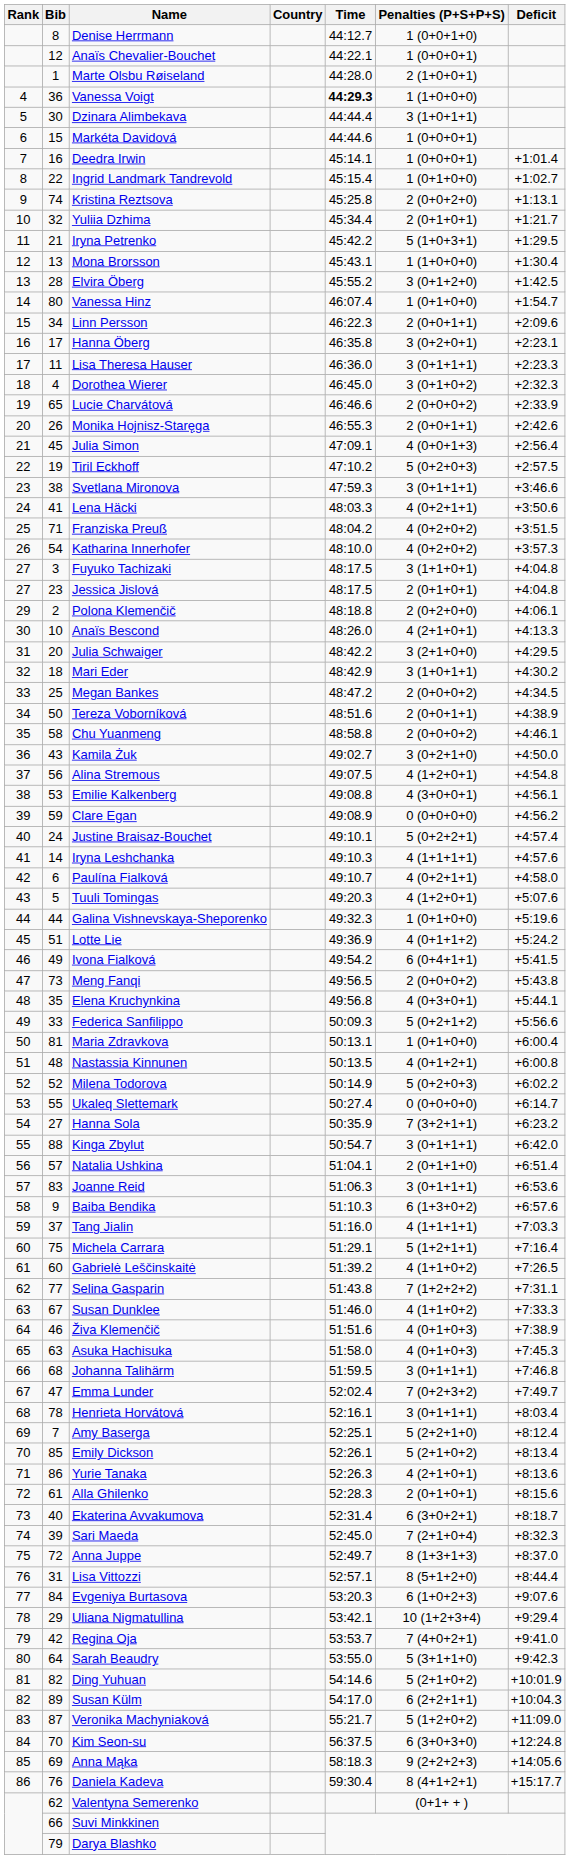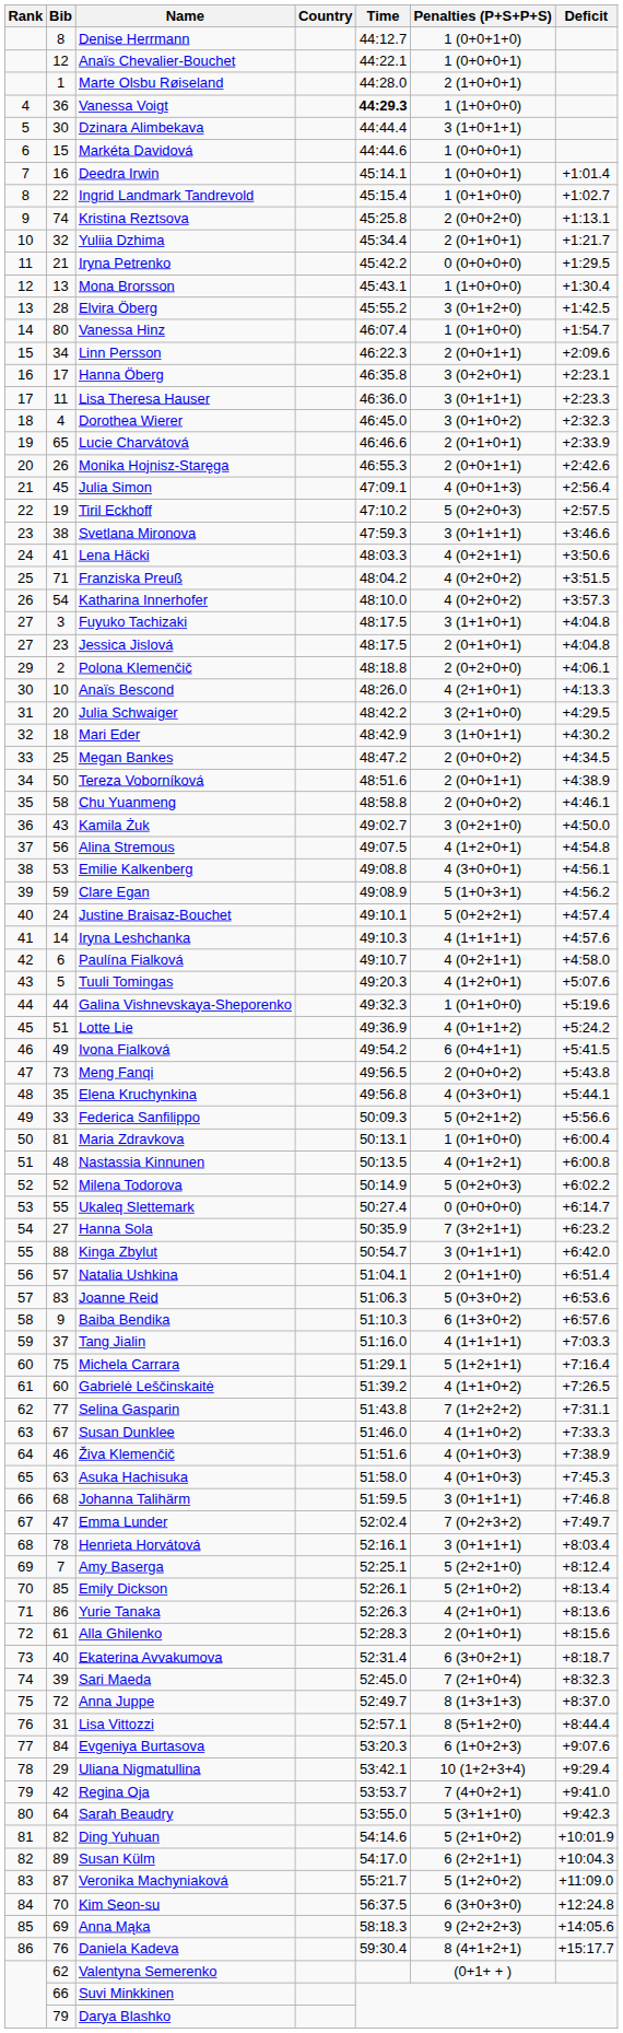 <table class="wikitable sortable" style="text-align:center">
 <tr>
 <th>Rank</th>
 <th>Bib</th>
 <th>Name</th>
 <th>Country</th>
 <th>Time</th>
 <th>Penalties (P+S+P+S)</th>
 <th>Deficit</th>
 </tr>
 <tr>
 <td></td>
 <td>8</td>
 <td align=left><a href='#'>Denise Herrmann</a></td>
 <td align=left></td>
 <td>44:12.7</td>
 <td>1 (0+0+1+0)</td>
 <td></td>
 </tr>
 <tr>
 <td></td>
 <td>12</td>
 <td align=left><a href='#'>Anaïs Chevalier-Bouchet</a></td>
 <td align=left></td>
 <td>44:22.1</td>
 <td>1 (0+0+0+1)</td>
 <td></td>
 </tr>
 <tr>
 <td></td>
 <td>1</td>
 <td align=left><a href='#'>Marte Olsbu Røiseland</a></td>
 <td align=left></td>
 <td>44:28.0</td>
 <td>2 (1+0+0+1)</td>
 <td></td>
 </tr>
 <tr>
 <td>4</td>
 <td>36</td>
 <td align=left><a href='#'>Vanessa Voigt</a></td>
 <td align=left></td>
 <td><strong>44:29.3</strong></td>
 <td>1 (1+0+0+0)</td>
 <td></td>
 </tr>
 <tr>
 <td>5</td>
 <td>30</td>
 <td align=left><a href='#'>Dzinara Alimbekava</a></td>
 <td align=left></td>
 <td>44:44.4</td>
 <td>3 (1+0+1+1)</td>
 <td></td>
 </tr>
 <tr>
 <td>6</td>
 <td>15</td>
 <td align=left><a href='#'>Markéta Davidová</a></td>
 <td align=left></td>
 <td>44:44.6</td>
 <td>1 (0+0+0+1)</td>
 <td></td>
 </tr>
 <tr>
 <td>7</td>
 <td>16</td>
 <td align=left><a href='#'>Deedra Irwin</a></td>
 <td align=left></td>
 <td>45:14.1</td>
 <td>1 (0+0+0+1)</td>
 <td>+1:01.4</td>
 </tr>
 <tr>
 <td>8</td>
 <td>22</td>
 <td align=left><a href='#'>Ingrid Landmark Tandrevold</a></td>
 <td align=left></td>
 <td>45:15.4</td>
 <td>1 (0+1+0+0)</td>
 <td>+1:02.7</td>
 </tr>
 <tr>
 <td>9</td>
 <td>74</td>
 <td align=left><a href='#'>Kristina Reztsova</a></td>
 <td align=left></td>
 <td>45:25.8</td>
 <td>2 (0+0+2+0)</td>
 <td>+1:13.1</td>
 </tr>
 <tr>
 <td>10</td>
 <td>32</td>
 <td align=left><a href='#'>Yuliia Dzhima</a></td>
 <td align=left></td>
 <td>45:34.4</td>
 <td>2 (0+1+0+1)</td>
 <td>+1:21.7</td>
 </tr>
 <tr>
 <td>11</td>
 <td>21</td>
 <td align=left><a href='#'>Iryna Petrenko</a></td>
 <td align=left></td>
 <td>45:42.2</td>
-<td>5 (1+0+3+1)</td>
+<td>0 (0+0+0+0)</td>
 <td>+1:29.5</td>
 </tr>
 <tr>
 <td>12</td>
 <td>13</td>
 <td align=left><a href='#'>Mona Brorsson</a></td>
 <td align=left></td>
 <td>45:43.1</td>
 <td>1 (1+0+0+0)</td>
 <td>+1:30.4</td>
 </tr>
 <tr>
 <td>13</td>
 <td>28</td>
 <td align=left><a href='#'>Elvira Öberg</a></td>
 <td align=left></td>
 <td>45:55.2</td>
 <td>3 (0+1+2+0)</td>
 <td>+1:42.5</td>
 </tr>
 <tr>
 <td>14</td>
 <td>80</td>
 <td align=left><a href='#'>Vanessa Hinz</a></td>
 <td align=left></td>
 <td>46:07.4</td>
 <td>1 (0+1+0+0)</td>
 <td>+1:54.7</td>
 </tr>
 <tr>
 <td>15</td>
 <td>34</td>
 <td align=left><a href='#'>Linn Persson</a></td>
 <td align=left></td>
 <td>46:22.3</td>
 <td>2 (0+0+1+1)</td>
 <td>+2:09.6</td>
 </tr>
 <tr>
 <td>16</td>
 <td>17</td>
 <td align=left><a href='#'>Hanna Öberg</a></td>
 <td align=left></td>
 <td>46:35.8</td>
 <td>3 (0+2+0+1)</td>
 <td>+2:23.1</td>
 </tr>
 <tr>
 <td>17</td>
 <td>11</td>
 <td align=left><a href='#'>Lisa Theresa Hauser</a></td>
 <td align=left></td>
 <td>46:36.0</td>
 <td>3 (0+1+1+1)</td>
 <td>+2:23.3</td>
 </tr>
 <tr>
 <td>18</td>
 <td>4</td>
 <td align=left><a href='#'>Dorothea Wierer</a></td>
 <td align=left></td>
 <td>46:45.0</td>
 <td>3 (0+1+0+2)</td>
 <td>+2:32.3</td>
 </tr>
 <tr>
 <td>19</td>
 <td>65</td>
 <td align=left><a href='#'>Lucie Charvátová</a></td>
 <td align=left></td>
 <td>46:46.6</td>
-<td>2 (0+0+0+2)</td>
+<td>2 (0+1+0+1)</td>
 <td>+2:33.9</td>
 </tr>
 <tr>
 <td>20</td>
 <td>26</td>
 <td align=left><a href='#'>Monika Hojnisz-Staręga</a></td>
 <td align=left></td>
 <td>46:55.3</td>
 <td>2 (0+0+1+1)</td>
 <td>+2:42.6</td>
 </tr>
 <tr>
 <td>21</td>
 <td>45</td>
 <td align=left><a href='#'>Julia Simon</a></td>
 <td align=left></td>
 <td>47:09.1</td>
 <td>4 (0+0+1+3)</td>
 <td>+2:56.4</td>
 </tr>
 <tr 7>
 <td>22</td>
 <td>19</td>
 <td align=left><a href='#'>Tiril Eckhoff</a></td>
 <td align=left></td>
 <td>47:10.2</td>
 <td>5 (0+2+0+3)</td>
 <td>+2:57.5</td>
 </tr>
 <tr>
 <td>23</td>
 <td>38</td>
 <td align=left><a href='#'>Svetlana Mironova</a></td>
 <td align=left></td>
 <td>47:59.3</td>
 <td>3 (0+1+1+1)</td>
 <td>+3:46.6</td>
 </tr>
 <tr>
 <td>24</td>
 <td>41</td>
 <td align=left><a href='#'>Lena Häcki</a></td>
 <td align=left></td>
 <td>48:03.3</td>
 <td>4 (0+2+1+1)</td>
 <td>+3:50.6</td>
 </tr>
 <tr>
 <td>25</td>
 <td>71</td>
 <td align=left><a href='#'>Franziska Preuß</a></td>
 <td align=left></td>
 <td>48:04.2</td>
 <td>4 (0+2+0+2)</td>
 <td>+3:51.5</td>
 </tr>
 <tr>
 <td>26</td>
 <td>54</td>
 <td align=left><a href='#'>Katharina Innerhofer</a></td>
 <td align=left></td>
 <td>48:10.0</td>
 <td>4 (0+2+0+2)</td>
 <td>+3:57.3</td>
 </tr>
 <tr>
 <td>27</td>
 <td>3</td>
 <td align=left><a href='#'>Fuyuko Tachizaki</a></td>
 <td align=left></td>
 <td>48:17.5</td>
 <td>3 (1+1+0+1)</td>
 <td>+4:04.8</td>
 </tr>
 <tr>
 <td>27</td>
 <td>23</td>
 <td align=left><a href='#'>Jessica Jislová</a></td>
 <td align=left></td>
 <td>48:17.5</td>
 <td>2 (0+1+0+1)</td>
 <td>+4:04.8</td>
 </tr>
 <tr>
 <td>29</td>
 <td>2</td>
 <td align=left><a href='#'>Polona Klemenčič</a></td>
 <td align=left></td>
 <td>48:18.8</td>
 <td>2 (0+2+0+0)</td>
 <td>+4:06.1</td>
 </tr>
 <tr>
 <td>30</td>
 <td>10</td>
 <td align=left><a href='#'>Anaïs Bescond</a></td>
 <td align=left></td>
 <td>48:26.0</td>
 <td>4 (2+1+0+1)</td>
 <td>+4:13.3</td>
 </tr>
 <tr>
 <td>31</td>
 <td>20</td>
 <td align=left><a href='#'>Julia Schwaiger</a></td>
 <td align=left></td>
 <td>48:42.2</td>
 <td>3 (2+1+0+0)</td>
 <td>+4:29.5</td>
 </tr>
 <tr>
 <td>32</td>
 <td>18</td>
 <td align=left><a href='#'>Mari Eder</a></td>
 <td align=left></td>
 <td>48:42.9</td>
 <td>3 (1+0+1+1)</td>
 <td>+4:30.2</td>
 </tr>
 <tr>
 <td>33</td>
 <td>25</td>
 <td align=left><a href='#'>Megan Bankes</a></td>
 <td align=left></td>
 <td>48:47.2</td>
 <td>2 (0+0+0+2)</td>
 <td>+4:34.5</td>
 </tr>
 <tr>
 <td>34</td>
 <td>50</td>
 <td align=left><a href='#'>Tereza Voborníková</a></td>
 <td align=left></td>
 <td>48:51.6</td>
 <td>2 (0+0+1+1)</td>
 <td>+4:38.9</td>
 </tr>
 <tr>
 <td>35</td>
 <td>58</td>
 <td align=left><a href='#'>Chu Yuanmeng</a></td>
 <td align=left></td>
 <td>48:58.8</td>
 <td>2 (0+0+0+2)</td>
 <td>+4:46.1</td>
 </tr>
 <tr>
 <td>36</td>
 <td>43</td>
 <td align=left><a href='#'>Kamila Żuk</a></td>
 <td align=left></td>
 <td>49:02.7</td>
 <td>3 (0+2+1+0)</td>
 <td>+4:50.0</td>
 </tr>
 <tr>
 <td>37</td>
 <td>56</td>
 <td align=left><a href='#'>Alina Stremous</a></td>
 <td align=left></td>
 <td>49:07.5</td>
 <td>4 (1+2+0+1)</td>
 <td>+4:54.8</td>
 </tr>
 <tr>
 <td>38</td>
 <td>53</td>
 <td align=left><a href='#'>Emilie Kalkenberg</a></td>
 <td align=left></td>
 <td>49:08.8</td>
 <td>4 (3+0+0+1)</td>
 <td>+4:56.1</td>
 </tr>
 <tr>
 <td>39</td>
 <td>59</td>
 <td align=left><a href='#'>Clare Egan</a></td>
 <td align=left></td>
 <td>49:08.9</td>
-<td>0 (0+0+0+0)</td>
+<td>5 (1+0+3+1)</td>
 <td>+4:56.2</td>
 </tr>
 <tr>
 <td>40</td>
 <td>24</td>
 <td align=left><a href='#'>Justine Braisaz-Bouchet</a></td>
 <td align=left></td>
 <td>49:10.1</td>
 <td>5 (0+2+2+1)</td>
 <td>+4:57.4</td>
 </tr>
 <tr>
 <td>41</td>
 <td>14</td>
 <td align=left><a href='#'>Iryna Leshchanka</a></td>
 <td align=left></td>
 <td>49:10.3</td>
 <td>4 (1+1+1+1)</td>
 <td>+4:57.6</td>
 </tr>
 <tr>
 <td>42</td>
 <td>6</td>
 <td align=left><a href='#'>Paulína Fialková</a></td>
 <td align=left></td>
 <td>49:10.7</td>
 <td>4 (0+2+1+1)</td>
 <td>+4:58.0</td>
 </tr>
 <tr>
 <td>43</td>
 <td>5</td>
 <td align=left><a href='#'>Tuuli Tomingas</a></td>
 <td align=left></td>
 <td>49:20.3</td>
 <td>4 (1+2+0+1)</td>
 <td>+5:07.6</td>
 </tr>
 <tr>
 <td>44</td>
 <td>44</td>
 <td align=left><a href='#'>Galina Vishnevskaya-Sheporenko</a></td>
 <td align=left></td>
 <td>49:32.3</td>
 <td>1 (0+1+0+0)</td>
 <td>+5:19.6</td>
 </tr>
 <tr>
 <td>45</td>
 <td>51</td>
 <td align=left><a href='#'>Lotte Lie</a></td>
 <td align=left></td>
 <td>49:36.9</td>
 <td>4 (0+1+1+2)</td>
 <td>+5:24.2</td>
 </tr>
 <tr>
 <td>46</td>
 <td>49</td>
 <td align=left><a href='#'>Ivona Fialková</a></td>
 <td align=left></td>
 <td>49:54.2</td>
 <td>6 (0+4+1+1)</td>
 <td>+5:41.5</td>
 </tr>
 <tr>
 <td>47</td>
 <td>73</td>
 <td align=left><a href='#'>Meng Fanqi</a></td>
 <td align=left></td>
 <td>49:56.5</td>
 <td>2 (0+0+0+2)</td>
 <td>+5:43.8</td>
 </tr>
 <tr>
 <td>48</td>
 <td>35</td>
 <td align=left><a href='#'>Elena Kruchynkina</a></td>
 <td align=left></td>
 <td>49:56.8</td>
 <td>4 (0+3+0+1)</td>
 <td>+5:44.1</td>
 </tr>
 <tr>
 <td>49</td>
 <td>33</td>
 <td align=left><a href='#'>Federica Sanfilippo</a></td>
 <td align=left></td>
 <td>50:09.3</td>
 <td>5 (0+2+1+2)</td>
 <td>+5:56.6</td>
 </tr>
 <tr>
 <td>50</td>
 <td>81</td>
 <td align=left><a href='#'>Maria Zdravkova</a></td>
 <td align=left></td>
 <td>50:13.1</td>
 <td>1 (0+1+0+0)</td>
 <td>+6:00.4</td>
 </tr>
 <tr>
 <td>51</td>
 <td>48</td>
 <td align=left><a href='#'>Nastassia Kinnunen</a></td>
 <td align=left></td>
 <td>50:13.5</td>
 <td>4 (0+1+2+1)</td>
 <td>+6:00.8</td>
 </tr>
 <tr>
 <td>52</td>
 <td>52</td>
 <td align=left><a href='#'>Milena Todorova</a></td>
 <td align=left></td>
 <td>50:14.9</td>
 <td>5 (0+2+0+3)</td>
 <td>+6:02.2</td>
 </tr>
 <tr>
 <td>53</td>
 <td>55</td>
 <td align=left><a href='#'>Ukaleq Slettemark</a></td>
 <td align=left></td>
 <td>50:27.4</td>
 <td>0 (0+0+0+0)</td>
 <td>+6:14.7</td>
 </tr>
 <tr>
 <td>54</td>
 <td>27</td>
 <td align=left><a href='#'>Hanna Sola</a></td>
 <td align=left></td>
 <td>50:35.9</td>
 <td>7 (3+2+1+1)</td>
 <td>+6:23.2</td>
 </tr>
 <tr>
 <td>55</td>
 <td>88</td>
 <td align=left><a href='#'>Kinga Zbylut</a></td>
 <td align=left></td>
 <td>50:54.7</td>
 <td>3 (0+1+1+1)</td>
 <td>+6:42.0</td>
 </tr>
 <tr>
 <td>56</td>
 <td>57</td>
 <td align=left><a href='#'>Natalia Ushkina</a></td>
 <td align=left></td>
 <td>51:04.1</td>
 <td>2 (0+1+1+0)</td>
 <td>+6:51.4</td>
 </tr>
 <tr>
 <td>57</td>
 <td>83</td>
 <td align=left><a href='#'>Joanne Reid</a></td>
 <td align=left></td>
 <td>51:06.3</td>
-<td>3 (0+1+1+1)</td>
+<td>5 (0+3+0+2)</td>
 <td>+6:53.6</td>
 </tr>
 <tr>
 <td>58</td>
 <td>9</td>
 <td align=left><a href='#'>Baiba Bendika</a></td>
 <td align=left></td>
 <td>51:10.3</td>
 <td>6 (1+3+0+2)</td>
 <td>+6:57.6</td>
 </tr>
 <tr>
 <td>59</td>
 <td>37</td>
 <td align=left><a href='#'>Tang Jialin</a></td>
 <td align=left></td>
 <td>51:16.0</td>
 <td>4 (1+1+1+1)</td>
 <td>+7:03.3</td>
 </tr>
 <tr>
 <td>60</td>
 <td>75</td>
 <td align=left><a href='#'>Michela Carrara</a></td>
 <td align=left></td>
 <td>51:29.1</td>
 <td>5 (1+2+1+1)</td>
 <td>+7:16.4</td>
 </tr>
 <tr>
 <td>61</td>
 <td>60</td>
 <td align=left><a href='#'>Gabrielė Leščinskaitė</a></td>
 <td align=left></td>
 <td>51:39.2</td>
 <td>4 (1+1+0+2)</td>
 <td>+7:26.5</td>
 </tr>
 <tr>
 <td>62</td>
 <td>77</td>
 <td align=left><a href='#'>Selina Gasparin</a></td>
 <td align=left></td>
 <td>51:43.8</td>
 <td>7 (1+2+2+2)</td>
 <td>+7:31.1</td>
 </tr>
 <tr>
 <td>63</td>
 <td>67</td>
 <td align=left><a href='#'>Susan Dunklee</a></td>
 <td align=left></td>
 <td>51:46.0</td>
 <td>4 (1+1+0+2)</td>
 <td>+7:33.3</td>
 </tr>
 <tr>
 <td>64</td>
 <td>46</td>
 <td align=left><a href='#'>Živa Klemenčič</a></td>
 <td align=left></td>
 <td>51:51.6</td>
 <td>4 (0+1+0+3)</td>
 <td>+7:38.9</td>
 </tr>
 <tr>
 <td>65</td>
 <td>63</td>
 <td align=left><a href='#'>Asuka Hachisuka</a></td>
 <td align=left></td>
 <td>51:58.0</td>
 <td>4 (0+1+0+3)</td>
 <td>+7:45.3</td>
 </tr>
 <tr>
 <td>66</td>
 <td>68</td>
 <td align=left><a href='#'>Johanna Talihärm</a></td>
 <td align=left></td>
 <td>51:59.5</td>
 <td>3 (0+1+1+1)</td>
 <td>+7:46.8</td>
 </tr>
 <tr>
 <td>67</td>
 <td>47</td>
 <td align=left><a href='#'>Emma Lunder</a></td>
 <td align=left></td>
 <td>52:02.4</td>
 <td>7 (0+2+3+2)</td>
 <td>+7:49.7</td>
 </tr>
 <tr>
 <td>68</td>
 <td>78</td>
 <td align=left><a href='#'>Henrieta Horvátová</a></td>
 <td align=left></td>
 <td>52:16.1</td>
 <td>3 (0+1+1+1)</td>
 <td>+8:03.4</td>
 </tr>
 <tr>
 <td>69</td>
 <td>7</td>
 <td align=left><a href='#'>Amy Baserga</a></td>
 <td align=left></td>
 <td>52:25.1</td>
 <td>5 (2+2+1+0)</td>
 <td>+8:12.4</td>
 </tr>
 <tr>
 <td>70</td>
 <td>85</td>
 <td align=left><a href='#'>Emily Dickson</a></td>
 <td align=left></td>
 <td>52:26.1</td>
 <td>5 (2+1+0+2)</td>
 <td>+8:13.4</td>
 </tr>
 <tr>
 <td>71</td>
 <td>86</td>
 <td align=left><a href='#'>Yurie Tanaka</a></td>
 <td align=left></td>
 <td>52:26.3</td>
 <td>4 (2+1+0+1)</td>
 <td>+8:13.6</td>
 </tr>
 <tr>
 <td>72</td>
 <td>61</td>
 <td align=left><a href='#'>Alla Ghilenko</a></td>
 <td align=left></td>
 <td>52:28.3</td>
 <td>2 (0+1+0+1)</td>
 <td>+8:15.6</td>
 </tr>
 <tr>
 <td>73</td>
 <td>40</td>
 <td align=left><a href='#'>Ekaterina Avvakumova</a></td>
 <td align=left></td>
 <td>52:31.4</td>
 <td>6 (3+0+2+1)</td>
 <td>+8:18.7</td>
 </tr>
 <tr>
 <td>74</td>
 <td>39</td>
 <td align=left><a href='#'>Sari Maeda</a></td>
 <td align=left></td>
 <td>52:45.0</td>
 <td>7 (2+1+0+4)</td>
 <td>+8:32.3</td>
 </tr>
 <tr>
 <td>75</td>
 <td>72</td>
 <td align=left><a href='#'>Anna Juppe</a></td>
 <td align=left></td>
 <td>52:49.7</td>
 <td>8 (1+3+1+3)</td>
 <td>+8:37.0</td>
 </tr>
 <tr>
 <td>76</td>
 <td>31</td>
 <td align=left><a href='#'>Lisa Vittozzi</a></td>
 <td align=left></td>
 <td>52:57.1</td>
 <td>8 (5+1+2+0)</td>
 <td>+8:44.4</td>
 </tr>
 <tr>
 <td>77</td>
 <td>84</td>
 <td align=left><a href='#'>Evgeniya Burtasova</a></td>
 <td align=left></td>
 <td>53:20.3</td>
 <td>6 (1+0+2+3)</td>
 <td>+9:07.6</td>
 </tr>
 <tr>
 <td>78</td>
 <td>29</td>
 <td align=left><a href='#'>Uliana Nigmatullina</a></td>
 <td align=left></td>
 <td>53:42.1</td>
 <td>10 (1+2+3+4)</td>
 <td>+9:29.4</td>
 </tr>
 <tr>
 <td>79</td>
 <td>42</td>
 <td align=left><a href='#'>Regina Oja</a></td>
 <td align=left></td>
 <td>53:53.7</td>
 <td>7 (4+0+2+1)</td>
 <td>+9:41.0</td>
 </tr>
 <tr>
 <td>80</td>
 <td>64</td>
 <td align=left><a href='#'>Sarah Beaudry</a></td>
 <td align=left></td>
 <td>53:55.0</td>
 <td>5 (3+1+1+0)</td>
 <td>+9:42.3</td>
 </tr>
 <tr>
 <td>81</td>
 <td>82</td>
 <td align=left><a href='#'>Ding Yuhuan</a></td>
 <td align=left></td>
 <td>54:14.6</td>
 <td>5 (2+1+0+2)</td>
 <td>+10:01.9</td>
 </tr>
 <tr>
 <td>82</td>
 <td>89</td>
 <td align=left><a href='#'>Susan Külm</a></td>
 <td align=left></td>
 <td>54:17.0</td>
 <td>6 (2+2+1+1)</td>
 <td>+10:04.3</td>
 </tr>
 <tr>
 <td>83</td>
 <td>87</td>
 <td align=left><a href='#'>Veronika Machyniaková</a></td>
 <td align=left></td>
 <td>55:21.7</td>
 <td>5 (1+2+0+2)</td>
 <td>+11:09.0</td>
 </tr>
 <tr>
 <td>84</td>
 <td>70</td>
 <td align=left><a href='#'>Kim Seon-su</a></td>
 <td align=left></td>
 <td>56:37.5</td>
 <td>6 (3+0+3+0)</td>
 <td>+12:24.8</td>
 </tr>
 <tr>
 <td>85</td>
 <td>69</td>
 <td align=left><a href='#'>Anna Mąka</a></td>
 <td align=left></td>
 <td>58:18.3</td>
 <td>9 (2+2+2+3)</td>
 <td>+14:05.6</td>
 </tr>
 <tr>
 <td>86</td>
 <td>76</td>
 <td align=left><a href='#'>Daniela Kadeva</a></td>
 <td align=left></td>
 <td>59:30.4</td>
 <td>8 (4+1+2+1)</td>
 <td>+15:17.7</td>
 </tr>
 <tr>
 <td rowspan=3></td>
 <td>62</td>
 <td align=left><a href='#'>Valentyna Semerenko</a></td>
 <td align=left></td>
 <td></td>
 <td> (0+1+ + )</td>
 <td></td>
 </tr>
 <tr>
 <td>66</td>
 <td align=left><a href='#'>Suvi Minkkinen</a></td>
 <td align=left></td>
 <td colspan=3 rowspan=2></td>
 </tr>
 <tr>
 <td>79</td>
 <td align=left><a href='#'>Darya Blashko</a></td>
 <td align=left></td>
 </tr>
 </table>
